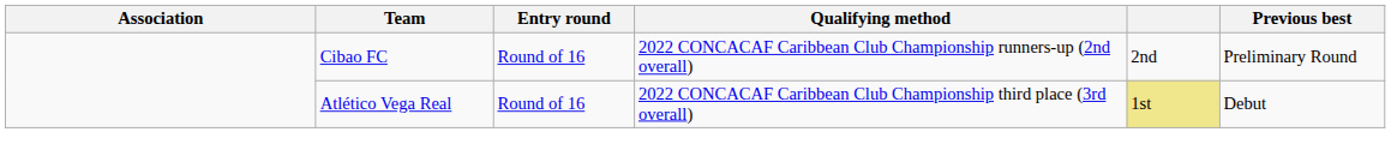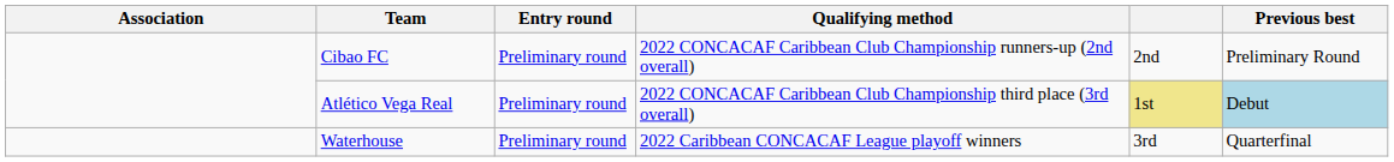 <table class="wikitable" style="table-layout:fixed;width:100%;">
 <tr>
 <th width=25%>Association</th>
 <th width=14%>Team</th>
 <th width=11%>Entry round</th>
 <th width=40%>Qualifying method</th>
 <th width=7%> </th>
 <th width=13%>Previous best </th>
 </tr>
 <tr>
 <td rowspan=2> </td>
 <td><a href='#'>Cibao FC</a></td>
-<td><a href='#'>Round of 16</a></td>
+<td><a href='#'>Preliminary round</a></td>
 <td><a href='#'>2022 CONCACAF Caribbean Club Championship</a> runners-up (<a href='#'>2nd overall</a>)</td>
 <td>2nd </td>
 <td>Preliminary Round </td>
 </tr>
 <tr>
 <td><a href='#'>Atlético Vega Real</a></td>
-<td><a href='#'>Round of 16</a></td>
+<td><a href='#'>Preliminary round</a></td>
 <td><a href='#'>2022 CONCACAF Caribbean Club Championship</a> third place (<a href='#'>3rd overall</a>)</td>
 <td style="background: khaki;">1st</td>
-<td>Debut</td>
+<td style="background: lightblue;">Debut</td>
+</tr>
+<tr>
+<td> </td>
+<td><a href='#'>Waterhouse</a></td>
+<td><a href='#'>Preliminary round</a></td>
+<td><a href='#'>2022 Caribbean CONCACAF League playoff</a> winners</td>
+<td>3rd </td>
+<td>Quarterfinal </td>
 </tr>
 </table>
